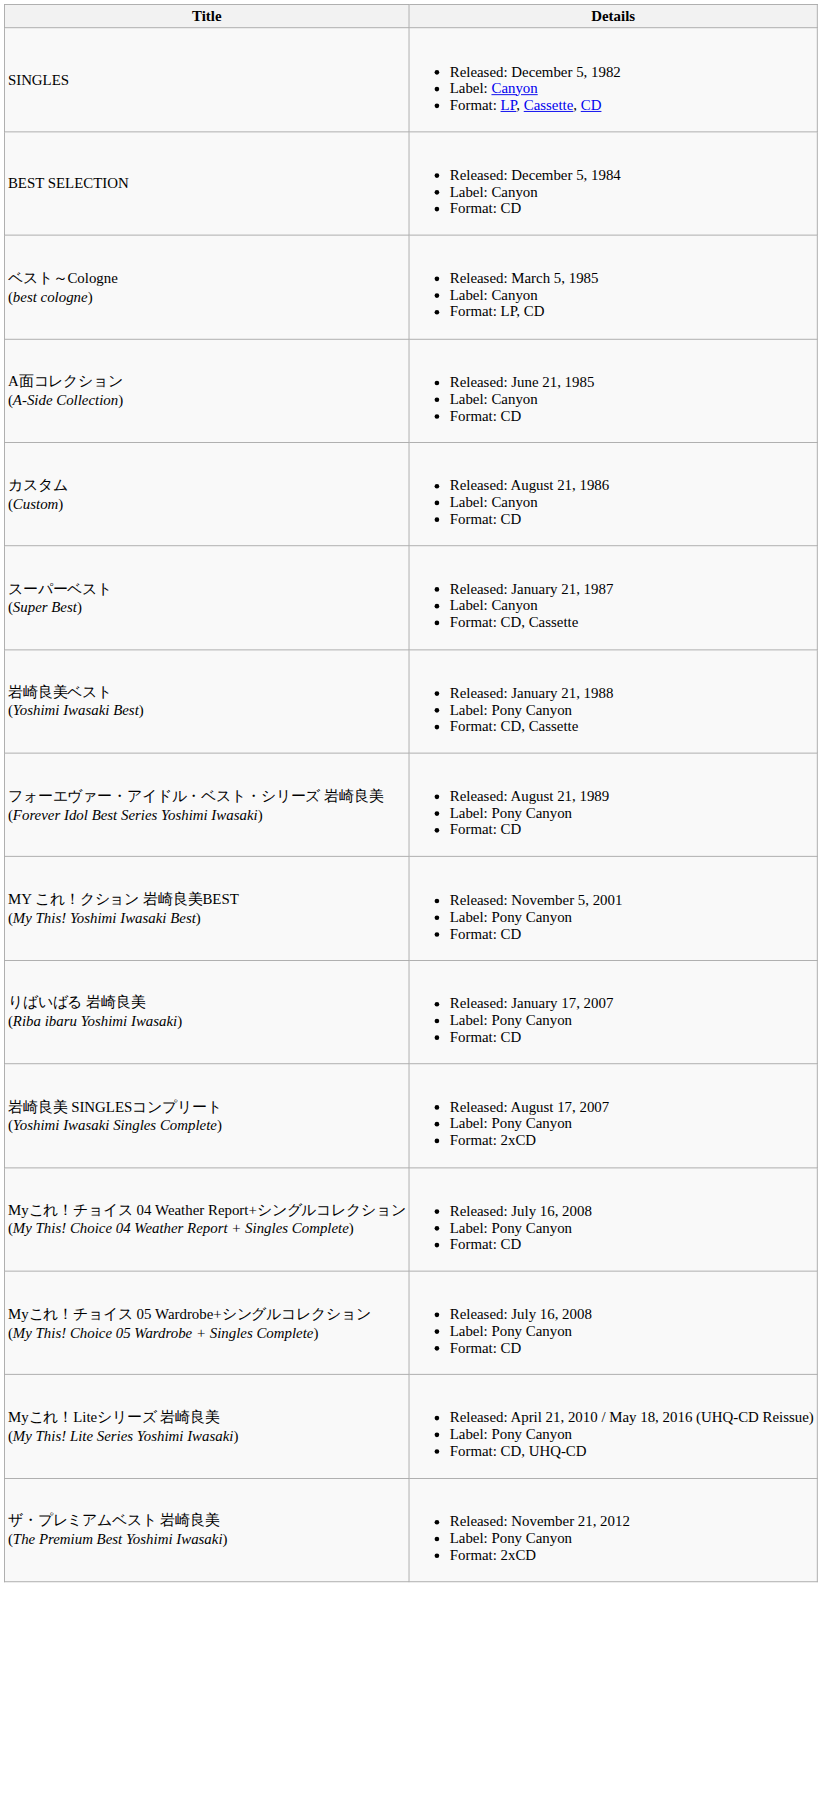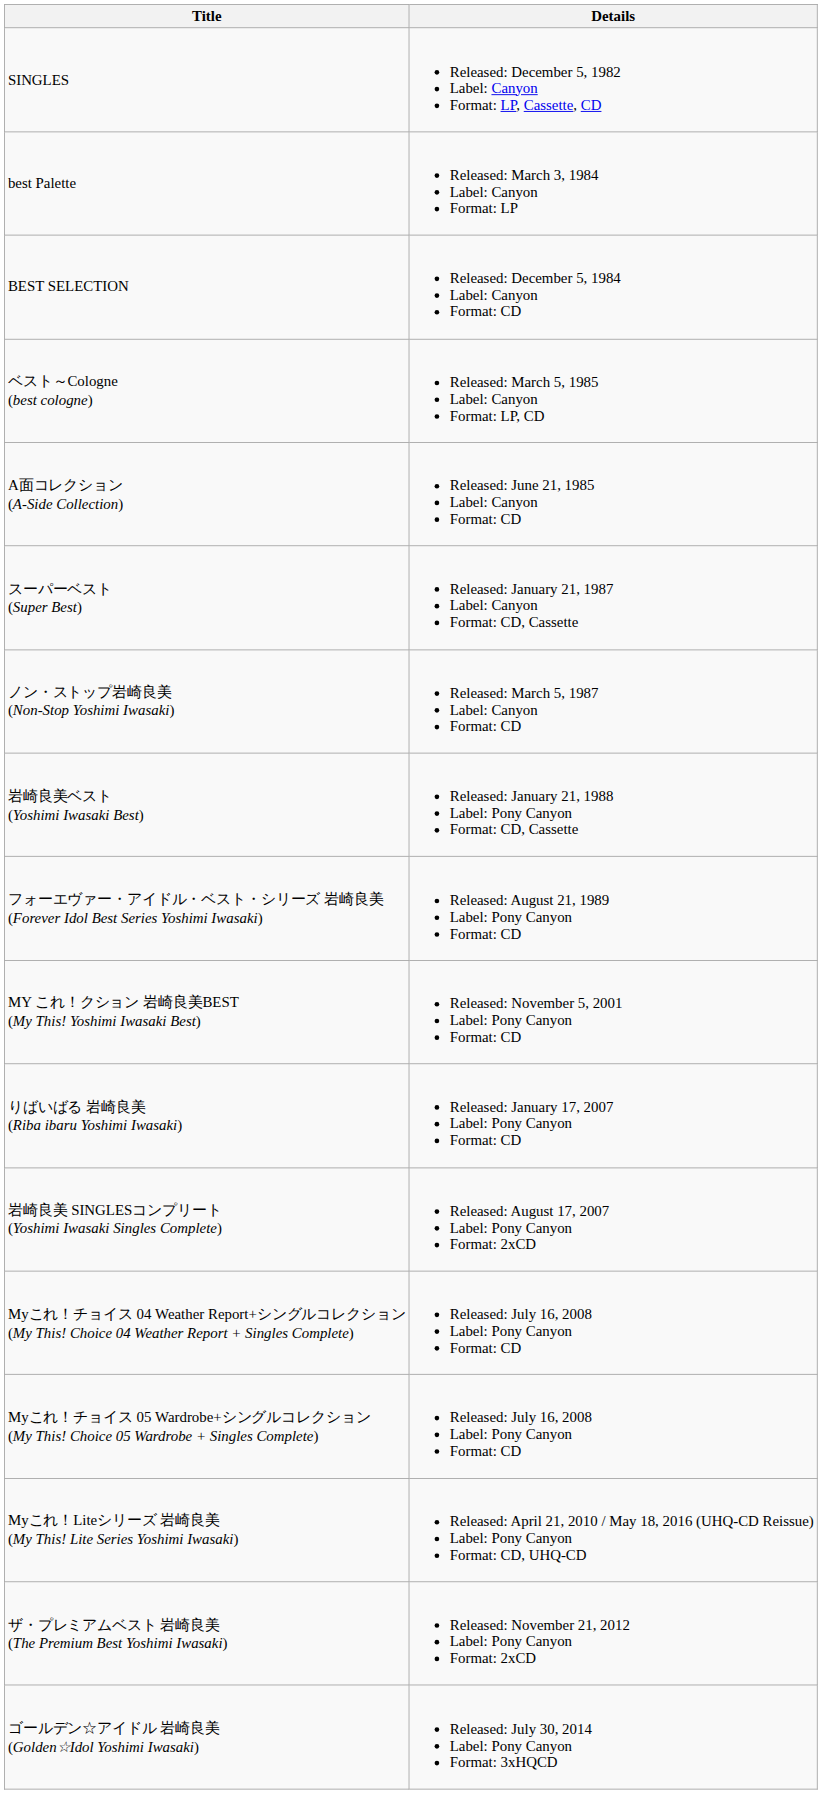 <table class="wikitable">
 <tr>
 <th>Title</th>
 <th>Details</th>
 </tr>
 <tr>
 <td>SINGLES</td>
 <td><br><ul><li>Released: December 5, 1982</li><li>Label: <a href='#'>Canyon</a></li><li>Format: <a href='#'>LP</a>, <a href='#'>Cassette</a>, <a href='#'>CD</a></li></ul></td>
+</tr>
+<tr>
+<td>best Palette</td>
+<td><br><ul><li>Released: March 3, 1984</li><li>Label: Canyon</li><li>Format: LP</li></ul></td>
 </tr>
 <tr>
 <td>BEST SELECTION</td>
 <td><br><ul><li>Released: December 5, 1984</li><li>Label: Canyon</li><li>Format: CD</li></ul></td>
 </tr>
 <tr>
 <td>ベスト～Cologne<br>(<em>best cologne</em>)</td>
 <td><br><ul><li>Released: March 5, 1985</li><li>Label: Canyon</li><li>Format: LP, CD</li></ul></td>
 </tr>
 <tr>
 <td>A面コレクション<br>(<em>A-Side Collection</em>)</td>
 <td><br><ul><li>Released: June 21, 1985</li><li>Label: Canyon</li><li>Format: CD</li></ul></td>
 </tr>
 <tr>
-<td>カスタム<br>(<em>Custom</em>)</td>
-<td><br><ul><li>Released: August 21, 1986</li><li>Label: Canyon</li><li>Format: CD</li></ul></td>
+<td>スーパーベスト<br>(<em>Super Best</em>)</td>
+<td><br><ul><li>Released: January 21, 1987</li><li>Label: Canyon</li><li>Format: CD, Cassette</li></ul></td>
 </tr>
 <tr>
-<td>スーパーベスト<br>(<em>Super Best</em>)</td>
-<td><br><ul><li>Released: January 21, 1987</li><li>Label: Canyon</li><li>Format: CD, Cassette</li></ul></td>
+<td>ノン・ストップ岩崎良美<br>(<em>Non-Stop Yoshimi Iwasaki</em>)</td>
+<td><br><ul><li>Released: March 5, 1987</li><li>Label: Canyon</li><li>Format: CD</li></ul></td>
 </tr>
 <tr>
 <td>岩崎良美ベスト<br>(<em>Yoshimi Iwasaki Best</em>)</td>
 <td><br><ul><li>Released: January 21, 1988</li><li>Label: Pony Canyon</li><li>Format: CD, Cassette</li></ul></td>
 </tr>
 <tr>
 <td>フォーエヴァー・アイドル・ベスト・シリーズ 岩崎良美<br>(<em>Forever Idol Best Series Yoshimi Iwasaki</em>)</td>
 <td><br><ul><li>Released: August 21, 1989</li><li>Label: Pony Canyon</li><li>Format: CD</li></ul></td>
 </tr>
 <tr>
 <td>MY これ！クション 岩崎良美BEST<br>(<em>My This! Yoshimi Iwasaki Best</em>)</td>
 <td><br><ul><li>Released: November 5, 2001</li><li>Label: Pony Canyon</li><li>Format: CD</li></ul></td>
 </tr>
 <tr>
 <td>りばいばる 岩崎良美<br>(<em>Riba ibaru Yoshimi Iwasaki</em>)</td>
 <td><br><ul><li>Released: January 17, 2007</li><li>Label: Pony Canyon</li><li>Format: CD</li></ul></td>
 </tr>
 <tr>
 <td>岩崎良美 SINGLESコンプリート<br>(<em>Yoshimi Iwasaki Singles Complete</em>)</td>
 <td><br><ul><li>Released: August 17, 2007</li><li>Label: Pony Canyon</li><li>Format: 2xCD</li></ul></td>
 </tr>
 <tr>
 <td>Myこれ！チョイス 04 Weather Report+シングルコレクション<br>(<em>My This! Choice 04 Weather Report + Singles Complete</em>)</td>
 <td><br><ul><li>Released: July 16, 2008</li><li>Label: Pony Canyon</li><li>Format: CD</li></ul></td>
 </tr>
 <tr>
 <td>Myこれ！チョイス 05 Wardrobe+シングルコレクション<br>(<em>My This! Choice 05 Wardrobe + Singles Complete</em>)</td>
 <td><br><ul><li>Released: July 16, 2008</li><li>Label: Pony Canyon</li><li>Format: CD</li></ul></td>
 </tr>
 <tr>
 <td>Myこれ！Liteシリーズ 岩崎良美<br>(<em>My This! Lite Series Yoshimi Iwasaki</em>)</td>
 <td><br><ul><li>Released: April 21, 2010 / May 18, 2016 (UHQ-CD Reissue)</li><li>Label: Pony Canyon</li><li>Format: CD, UHQ-CD</li></ul></td>
 </tr>
 <tr>
 <td>ザ・プレミアムベスト 岩崎良美<br>(<em>The Premium Best Yoshimi Iwasaki</em>)</td>
 <td><br><ul><li>Released: November 21, 2012</li><li>Label: Pony Canyon</li><li>Format: 2xCD</li></ul></td>
 </tr>
+<tr>
+<td>ゴールデン☆アイドル 岩崎良美<br>(<em>Golden☆Idol Yoshimi Iwasaki</em>)</td>
+<td><br><ul><li>Released: July 30, 2014</li><li>Label: Pony Canyon</li><li>Format: 3xHQCD</li></ul></td>
+</tr>
 </table>
